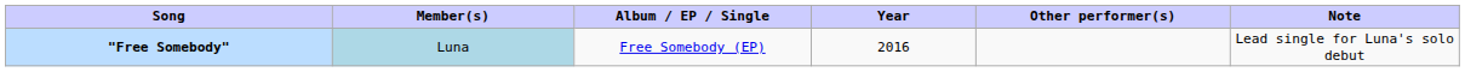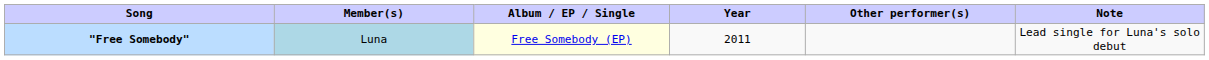 <table class="wikitable" style="margin:0.5em auto; clear:both; font-size:.9em; text-align:center; width:100%">
 <tr>
 <th width="500" style="background: #CCCCFF;">Song</th>
 <th width="350" style="background: #CCCCFF;">Member(s)</th>
 <th width="350" style="background: #CCCCFF;">Album / EP / Single</th>
 <th width="250" style="background: #CCCCFF;">Year</th>
 <th width="350" style="background: #CCCCFF;">Other performer(s)</th>
 <th width="350" style="background: #CCCCFF;">Note</th>
 </tr>
 <tr>
 <td style="background-color:#bbddff"><strong>"Free Somebody"</strong></td>
 <td style="background: lightblue;">Luna</td>
-<td><a href='#'>Free Somebody (EP)</a></td>
-<td>2016</td>
+<td style="background: lightyellow;"><a href='#'>Free Somebody (EP)</a></td>
+<td>2011</td>
 <td></td>
 <td>Lead single for Luna's solo debut</td>
 </tr>
 </table>
